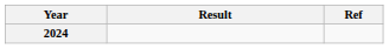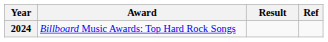 <table class="wikitable" style="width:80%;">
 <tr>
 <th style="width:4%;">Year</th>
+<th style="width:40%;">Award</th>
 <th style="width:10%;">Result</th>
 <th style="width:2%;">Ref</th>
 </tr>
 <tr>
 <th>2024</th>
+<td><a href='#'><em>Billboard</em> Music Awards: Top Hard Rock Songs</a></td>
 <td></td>
 <td></td>
 </tr>
 </table>
